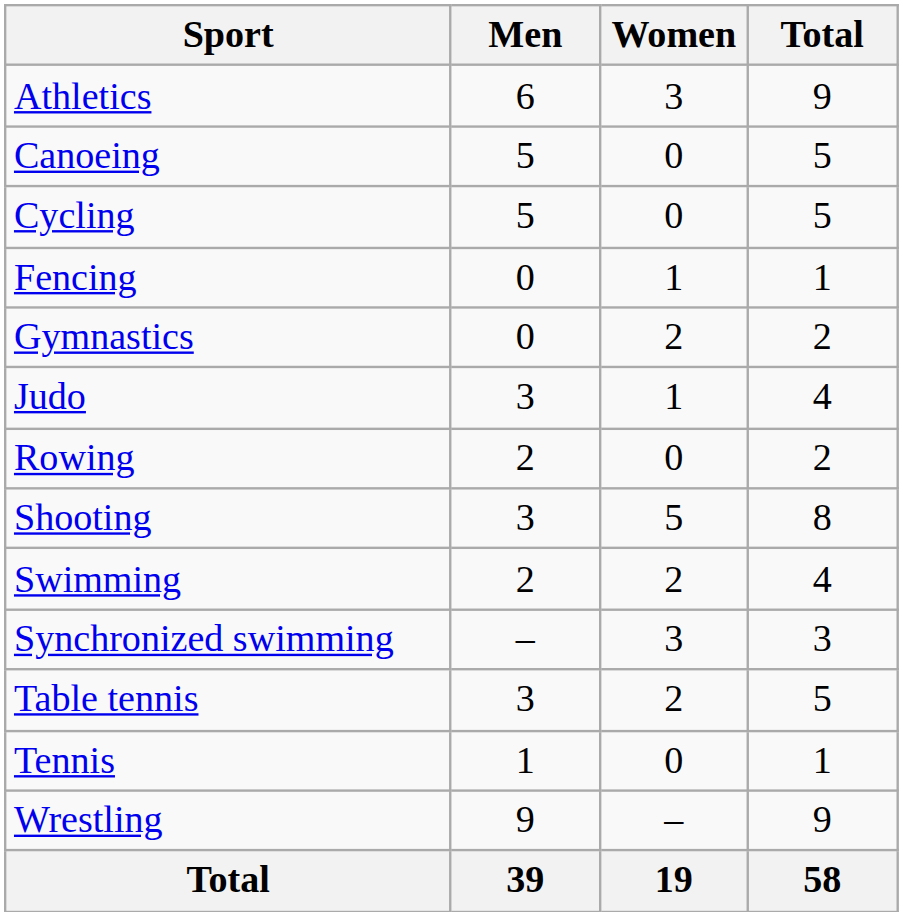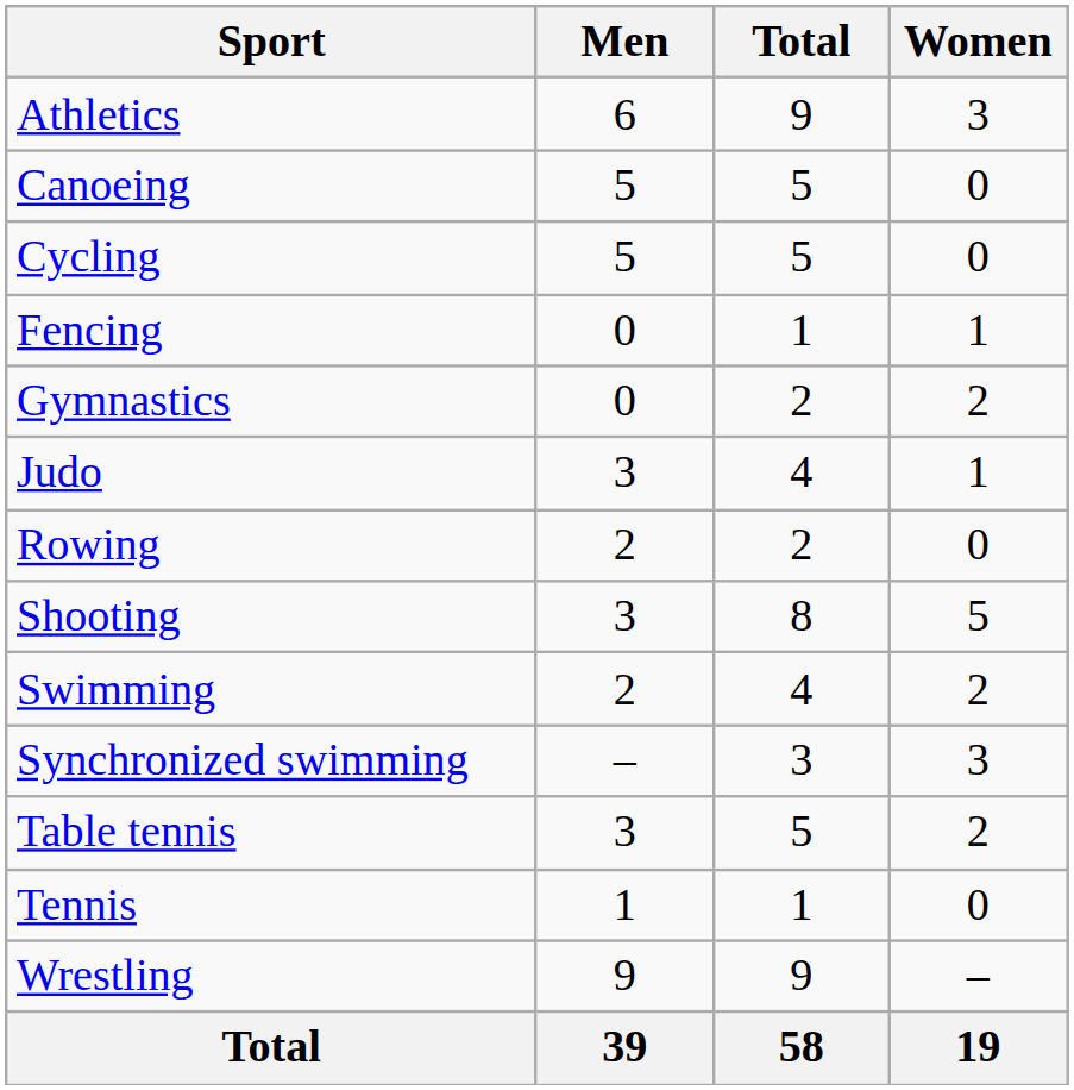 <table class="wikitable sortable" style="text-align:center;">
 <tr>
 <th width=180>Sport</th>
 <th width=55>Men</th>
+<th width=55>Total</th>
 <th width=55>Women</th>
-<th width=55>Total</th>
 </tr>
 <tr>
 <td align=left><a href='#'>Athletics</a></td>
 <td>6</td>
+<td>9</td>
 <td>3</td>
-<td>9</td>
 </tr>
 <tr>
 <td align=left><a href='#'>Canoeing</a></td>
 <td>5</td>
+<td>5</td>
 <td>0</td>
-<td>5</td>
 </tr>
 <tr>
 <td align=left><a href='#'>Cycling</a></td>
 <td>5</td>
+<td>5</td>
 <td>0</td>
-<td>5</td>
 </tr>
 <tr>
 <td align=left><a href='#'>Fencing</a></td>
 <td>0</td>
 <td>1</td>
 <td>1</td>
 </tr>
 <tr>
 <td align=left><a href='#'>Gymnastics</a></td>
 <td>0</td>
 <td>2</td>
 <td>2</td>
 </tr>
 <tr>
 <td align=left><a href='#'>Judo</a></td>
 <td>3</td>
+<td>4</td>
 <td>1</td>
-<td>4</td>
 </tr>
 <tr>
 <td align=left><a href='#'>Rowing</a></td>
 <td>2</td>
+<td>2</td>
 <td>0</td>
-<td>2</td>
 </tr>
 <tr>
 <td align=left><a href='#'>Shooting</a></td>
 <td>3</td>
+<td>8</td>
 <td>5</td>
-<td>8</td>
 </tr>
 <tr>
 <td align=left><a href='#'>Swimming</a></td>
 <td>2</td>
+<td>4</td>
 <td>2</td>
-<td>4</td>
 </tr>
 <tr>
 <td align=left><a href='#'>Synchronized swimming</a></td>
 <td>–</td>
 <td>3</td>
 <td>3</td>
 </tr>
 <tr>
 <td align=left><a href='#'>Table tennis</a></td>
 <td>3</td>
+<td>5</td>
 <td>2</td>
-<td>5</td>
 </tr>
 <tr>
 <td align=left><a href='#'>Tennis</a></td>
 <td>1</td>
+<td>1</td>
 <td>0</td>
-<td>1</td>
 </tr>
 <tr>
 <td align=left><a href='#'>Wrestling</a></td>
 <td>9</td>
+<td>9</td>
 <td>–</td>
-<td>9</td>
 </tr>
 <tr>
 <th>Total</th>
 <th>39</th>
+<th>58</th>
 <th>19</th>
-<th>58</th>
 </tr>
 </table>
